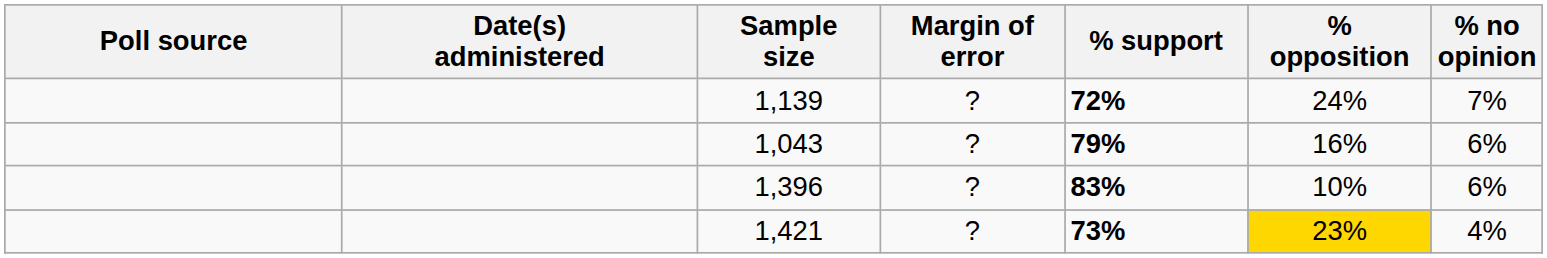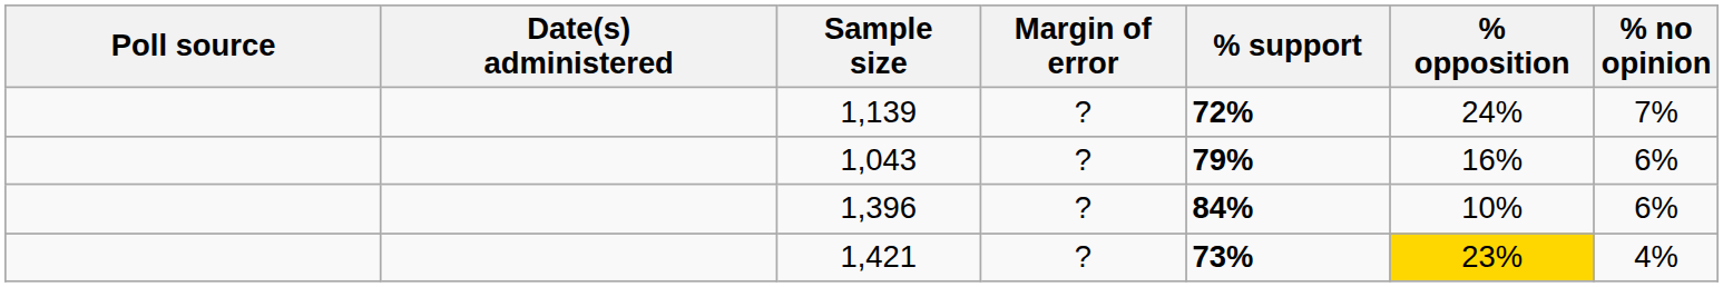 <table class="wikitable">
 <tr style="text-align:right;">
 <th style="width:190px;">Poll source</th>
 <th style="width:200px;">Date(s)<br>administered</th>
 <th style="width:100px;">Sample<br>size</th>
 <th style="width:100px;">Margin of<br>error</th>
 <th style="width:100px;">% support</th>
 <th style="width:100px;">% opposition</th>
 <th style="width:40px;">% no opinion</th>
 </tr>
 <tr>
 <td></td>
 <td align=center></td>
 <td align=center>1,139</td>
 <td align=center>?</td>
 <td><strong>72%</strong></td>
 <td align=center>24%</td>
 <td align=center>7%</td>
 </tr>
 <tr>
 <td></td>
 <td align=center></td>
 <td align=center>1,043</td>
 <td align=center>?</td>
 <td><strong>79%</strong></td>
 <td align=center>16%</td>
 <td align=center>6%</td>
 </tr>
 <tr>
 <td></td>
 <td align=center></td>
 <td align=center>1,396</td>
 <td align=center>?</td>
-<td><strong>83%</strong></td>
+<td><strong>84%</strong></td>
 <td align=center>10%</td>
 <td align=center>6%</td>
 </tr>
 <tr>
 <td></td>
 <td align=center></td>
 <td align=center>1,421</td>
 <td align=center>?</td>
 <td><strong>73%</strong></td>
 <td align=center style="background: gold;">23%</td>
 <td align=center>4%</td>
 </tr>
 </table>
